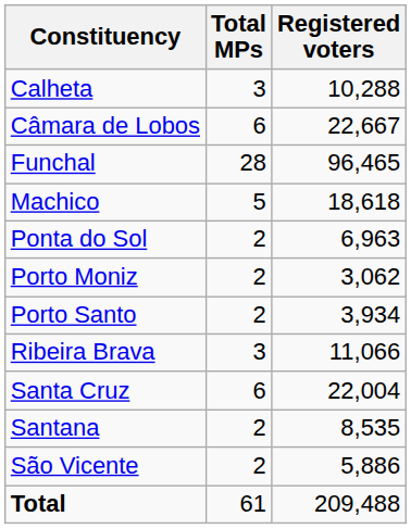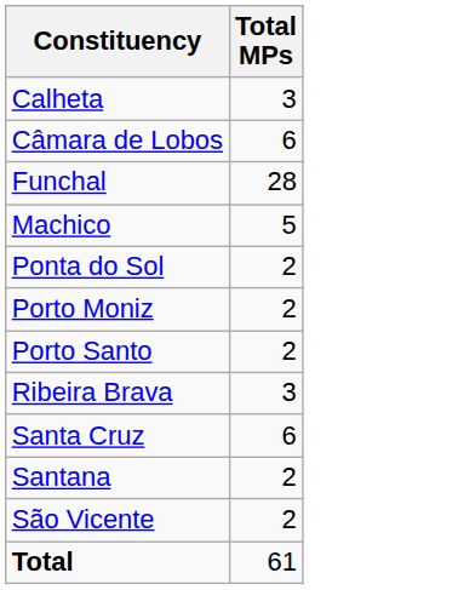 <table class="wikitable sortable" style="text-align:right">
 <tr>
 <th>Constituency</th>
 <th>Total <br>MPs</th>
-<th>Registered<br>voters</th>
 </tr>
 <tr>
 <td align="left"><a href='#'>Calheta</a></td>
 <td>3</td>
-<td>10,288</td>
 </tr>
 <tr>
 <td align="left"><a href='#'>Câmara de Lobos</a></td>
 <td>6</td>
-<td>22,667</td>
 </tr>
 <tr>
 <td align="left"><a href='#'>Funchal</a></td>
 <td>28</td>
-<td>96,465</td>
 </tr>
 <tr>
 <td align="left"><a href='#'>Machico</a></td>
 <td>5</td>
-<td>18,618</td>
 </tr>
 <tr>
 <td align="left"><a href='#'>Ponta do Sol</a></td>
 <td>2</td>
-<td>6,963</td>
 </tr>
 <tr>
 <td align="left"><a href='#'>Porto Moniz</a></td>
 <td>2</td>
-<td>3,062</td>
 </tr>
 <tr>
 <td align="left"><a href='#'>Porto Santo</a></td>
 <td>2</td>
-<td>3,934</td>
 </tr>
 <tr>
 <td align="left"><a href='#'>Ribeira Brava</a></td>
 <td>3</td>
-<td>11,066</td>
 </tr>
 <tr>
 <td align="left"><a href='#'>Santa Cruz</a></td>
 <td>6</td>
-<td>22,004</td>
 </tr>
 <tr>
 <td align="left"><a href='#'>Santana</a></td>
 <td>2</td>
-<td>8,535</td>
 </tr>
 <tr>
 <td align="left"><a href='#'>São Vicente</a></td>
 <td>2</td>
-<td>5,886</td>
 </tr>
 <tr>
 <td align="left"><strong>Total</strong></td>
 <td>61</td>
-<td>209,488</td>
 </tr>
 </table>
